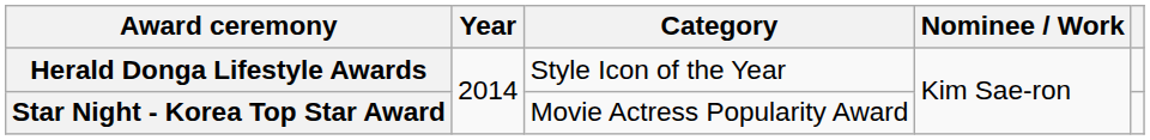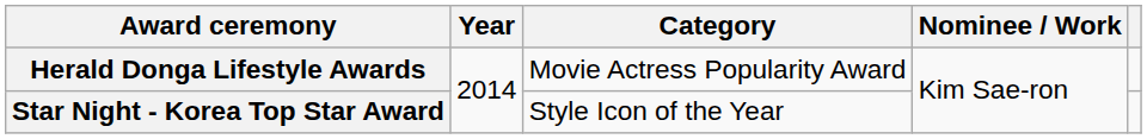 <table class="wikitable plainrowheaders sortable">
 <tr>
 <th scope="col">Award ceremony</th>
 <th scope="col">Year</th>
 <th scope="col">Category</th>
 <th scope="col">Nominee / Work</th>
 <th scope="col" class="unsortable"></th>
 </tr>
 <tr>
 <th scope="row">Herald Donga Lifestyle Awards</th>
 <td rowspan="2" style="text-align:center">2014</td>
-<td>Style Icon of the Year</td>
+<td>Movie Actress Popularity Award</td>
 <td rowspan="2">Kim Sae-ron</td>
 <td style="text-align:center"></td>
 </tr>
 <tr>
 <th scope="row">Star Night - Korea Top Star Award</th>
-<td>Movie Actress Popularity Award</td>
+<td>Style Icon of the Year</td>
 <td style="text-align:center"></td>
 </tr>
 </table>
